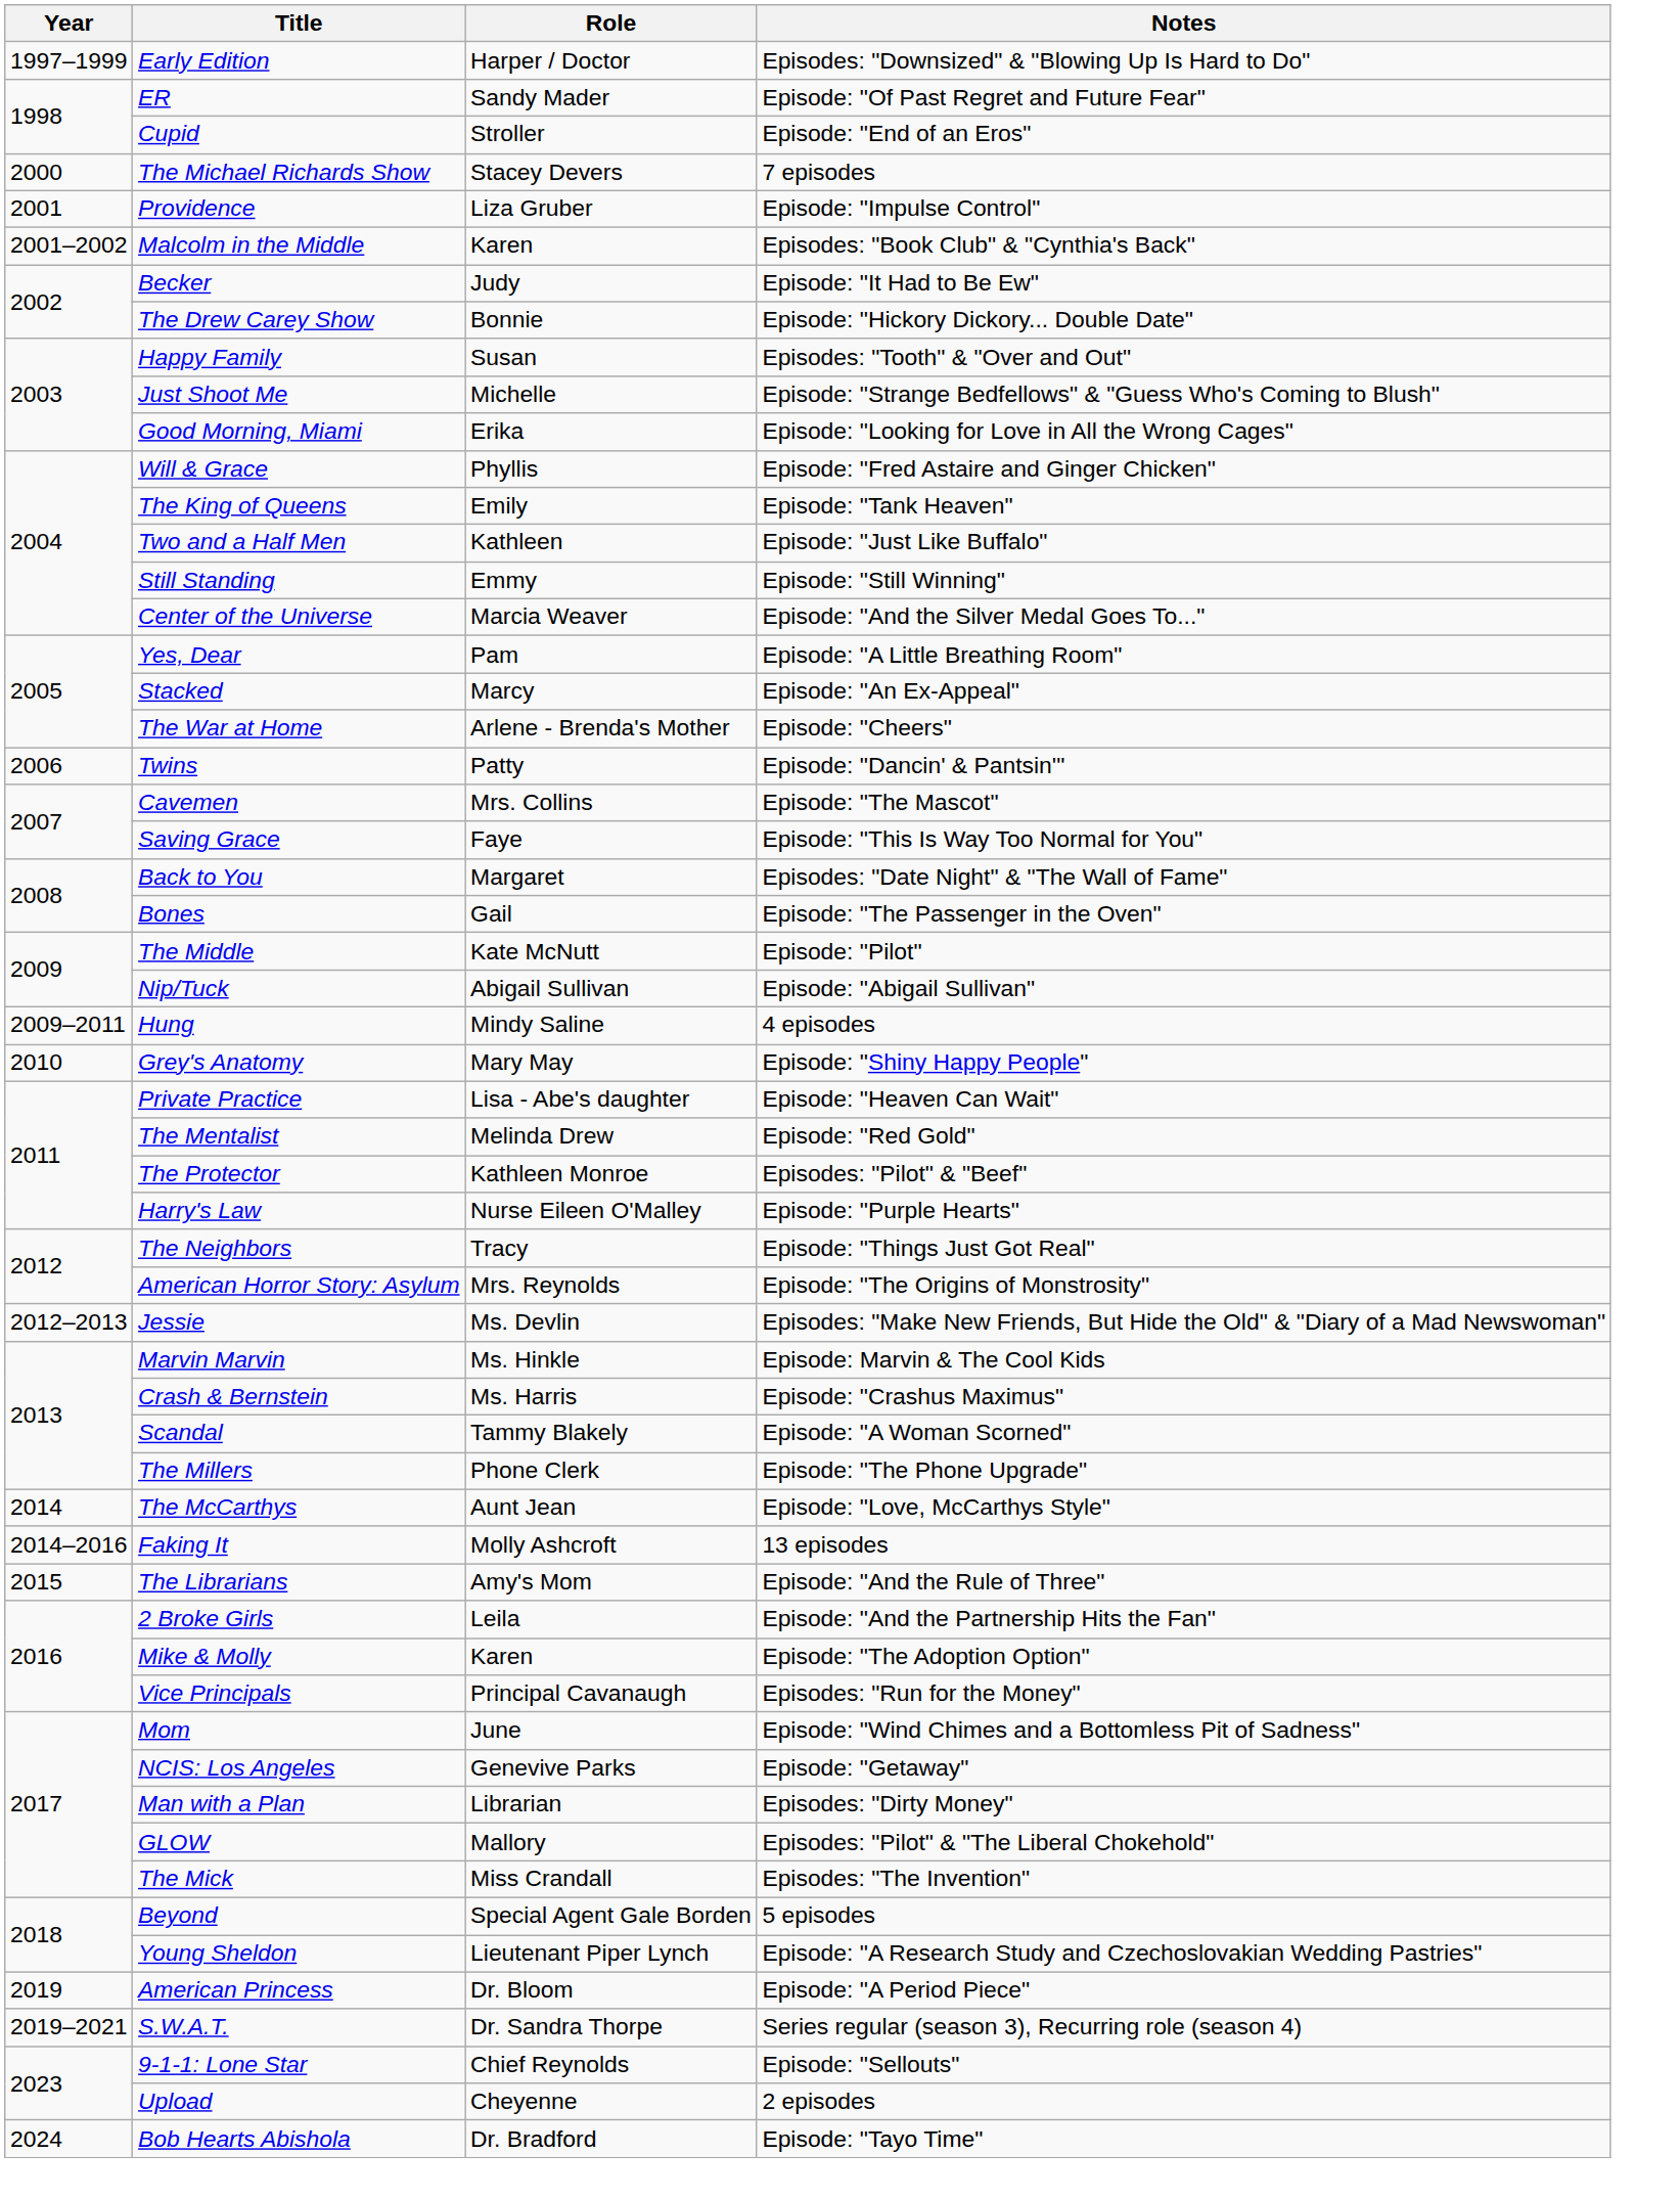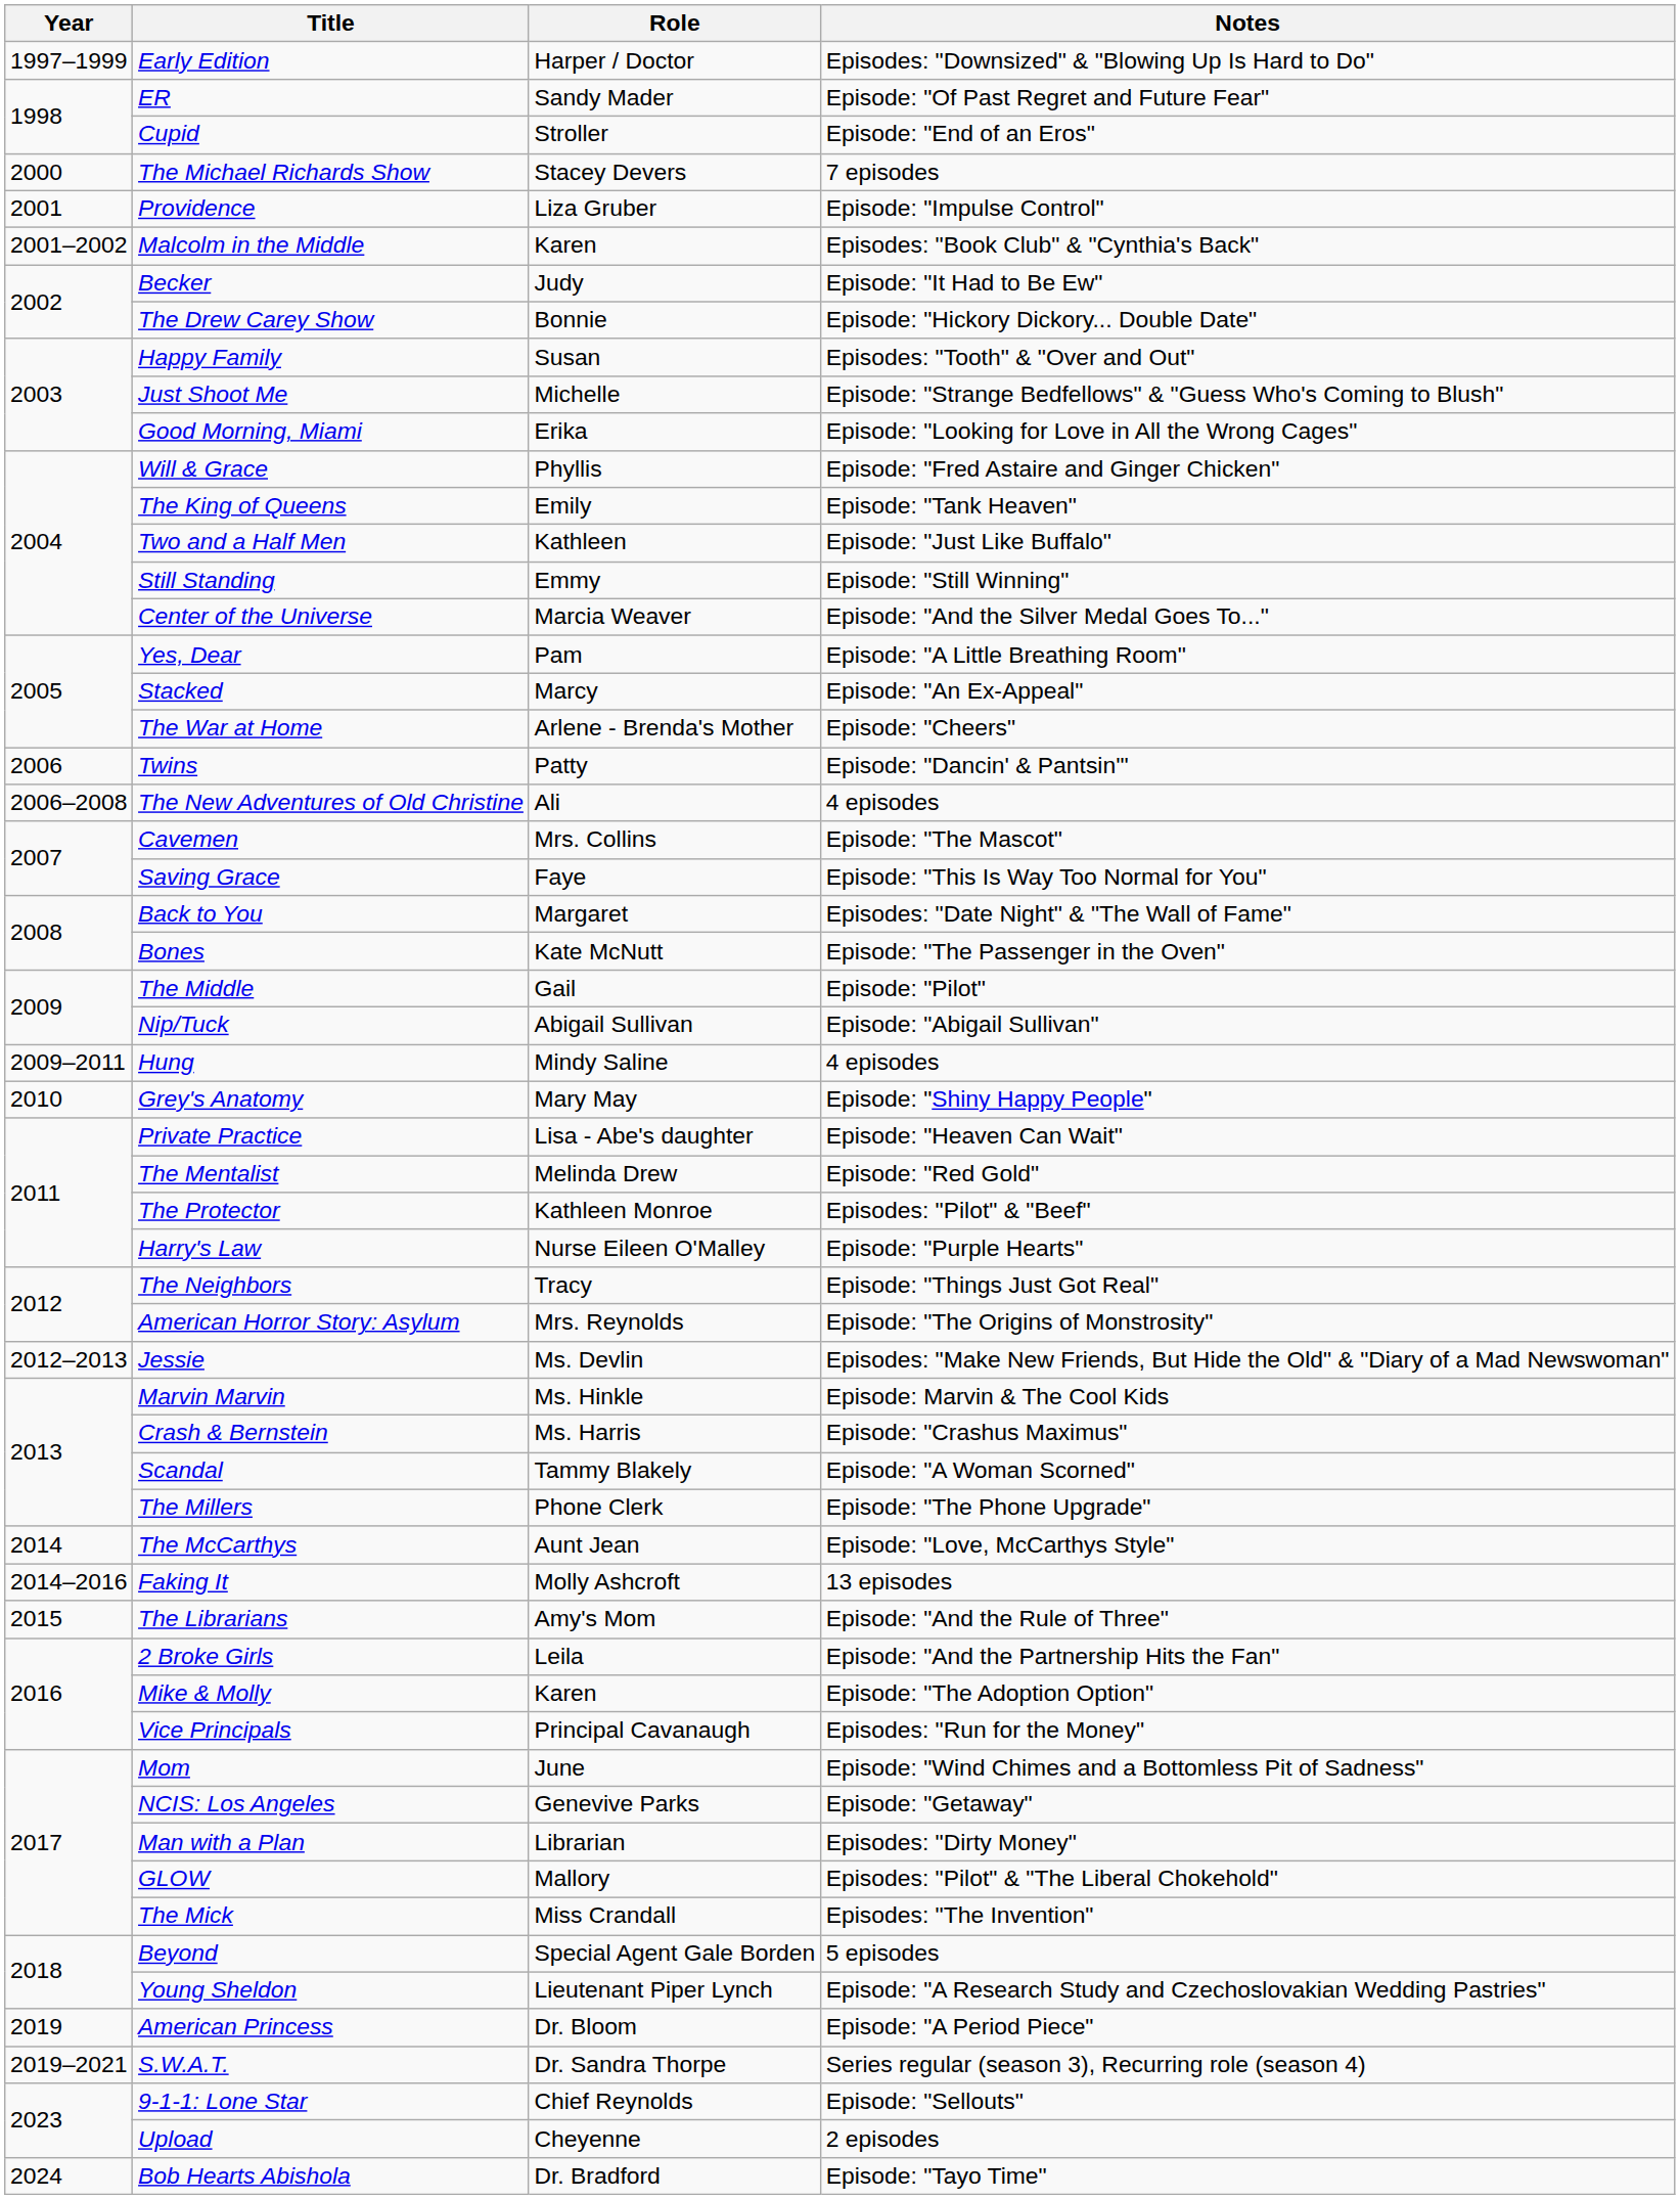 <table class="wikitable sortable">
 <tr>
 <th>Year</th>
 <th>Title</th>
 <th>Role</th>
 <th class = "unsortable">Notes</th>
 </tr>
 <tr>
 <td>1997–1999</td>
 <td><em><a href='#'>Early Edition</a></em></td>
 <td>Harper / Doctor</td>
 <td>Episodes: "Downsized" & "Blowing Up Is Hard to Do"</td>
 </tr>
 <tr>
 <td rowspan=2>1998</td>
 <td><em><a href='#'>ER</a></em></td>
 <td>Sandy Mader</td>
 <td>Episode: "Of Past Regret and Future Fear"</td>
 </tr>
 <tr>
 <td><em><a href='#'>Cupid</a></em></td>
 <td>Stroller</td>
 <td>Episode: "End of an Eros"</td>
 </tr>
 <tr>
 <td>2000</td>
 <td><em><a href='#'>The Michael Richards Show</a></em></td>
 <td>Stacey Devers</td>
 <td>7 episodes</td>
 </tr>
 <tr>
 <td>2001</td>
 <td><em><a href='#'>Providence</a></em></td>
 <td>Liza Gruber</td>
 <td>Episode: "Impulse Control"</td>
 </tr>
 <tr>
 <td>2001–2002</td>
 <td><em><a href='#'>Malcolm in the Middle</a></em></td>
 <td>Karen</td>
 <td>Episodes: "Book Club" & "Cynthia's Back"</td>
 </tr>
 <tr>
 <td rowspan=2>2002</td>
 <td><em><a href='#'>Becker</a></em></td>
 <td>Judy</td>
 <td>Episode: "It Had to Be Ew"</td>
 </tr>
 <tr>
 <td><em><a href='#'>The Drew Carey Show</a></em></td>
 <td>Bonnie</td>
 <td>Episode: "Hickory Dickory... Double Date"</td>
 </tr>
 <tr>
 <td rowspan=3>2003</td>
 <td><em><a href='#'>Happy Family</a></em></td>
 <td>Susan</td>
 <td>Episodes: "Tooth" & "Over and Out"</td>
 </tr>
 <tr>
 <td><em><a href='#'>Just Shoot Me</a></em></td>
 <td>Michelle</td>
 <td>Episode: "Strange Bedfellows" & "Guess Who's Coming to Blush"</td>
 </tr>
 <tr>
 <td><em><a href='#'>Good Morning, Miami</a></em></td>
 <td>Erika</td>
 <td>Episode: "Looking for Love in All the Wrong Cages"</td>
 </tr>
 <tr>
 <td rowspan=5>2004</td>
 <td><em><a href='#'>Will & Grace</a></em></td>
 <td>Phyllis</td>
 <td>Episode: "Fred Astaire and Ginger Chicken"</td>
 </tr>
 <tr>
 <td><em><a href='#'>The King of Queens</a></em></td>
 <td>Emily</td>
 <td>Episode: "Tank Heaven"</td>
 </tr>
 <tr>
 <td><em><a href='#'>Two and a Half Men</a></em></td>
 <td>Kathleen</td>
 <td>Episode: "Just Like Buffalo"</td>
 </tr>
 <tr>
 <td><em><a href='#'>Still Standing</a></em></td>
 <td>Emmy</td>
 <td>Episode: "Still Winning"</td>
 </tr>
 <tr>
 <td><em><a href='#'>Center of the Universe</a></em></td>
 <td>Marcia Weaver</td>
 <td>Episode: "And the Silver Medal Goes To..."</td>
 </tr>
 <tr>
 <td rowspan=3>2005</td>
 <td><em><a href='#'>Yes, Dear</a></em></td>
 <td>Pam</td>
 <td>Episode: "A Little Breathing Room"</td>
 </tr>
 <tr>
 <td><em><a href='#'>Stacked</a></em></td>
 <td>Marcy</td>
 <td>Episode: "An Ex-Appeal"</td>
 </tr>
 <tr>
 <td><em><a href='#'>The War at Home</a></em></td>
 <td>Arlene - Brenda's Mother</td>
 <td>Episode: "Cheers"</td>
 </tr>
 <tr>
 <td>2006</td>
 <td><em><a href='#'>Twins</a></em></td>
 <td>Patty</td>
 <td>Episode: "Dancin' & Pantsin'"</td>
 </tr>
 <tr>
+<td>2006–2008</td>
+<td><em><a href='#'>The New Adventures of Old Christine</a></em></td>
+<td>Ali</td>
+<td>4 episodes</td>
+</tr>
+<tr>
 <td rowspan=2>2007</td>
 <td><em><a href='#'>Cavemen</a></em></td>
 <td>Mrs. Collins</td>
 <td>Episode: "The Mascot"</td>
 </tr>
 <tr>
 <td><em><a href='#'>Saving Grace</a></em></td>
 <td>Faye</td>
 <td>Episode: "This Is Way Too Normal for You"</td>
 </tr>
 <tr>
 <td rowspan=2>2008</td>
 <td><em><a href='#'>Back to You</a></em></td>
 <td>Margaret</td>
 <td>Episodes: "Date Night" & "The Wall of Fame"</td>
 </tr>
 <tr>
 <td><em><a href='#'>Bones</a></em></td>
-<td>Gail</td>
+<td>Kate McNutt</td>
 <td>Episode: "The Passenger in the Oven"</td>
 </tr>
 <tr>
 <td rowspan=2>2009</td>
 <td><em><a href='#'>The Middle</a></em></td>
-<td>Kate McNutt</td>
+<td>Gail</td>
 <td>Episode: "Pilot"</td>
 </tr>
 <tr>
 <td><em><a href='#'>Nip/Tuck</a></em></td>
 <td>Abigail Sullivan</td>
 <td>Episode: "Abigail Sullivan"</td>
 </tr>
 <tr>
 <td>2009–2011</td>
 <td><em><a href='#'>Hung</a></em></td>
 <td>Mindy Saline</td>
 <td>4 episodes</td>
 </tr>
 <tr>
 <td>2010</td>
 <td><em><a href='#'>Grey's Anatomy</a></em></td>
 <td>Mary May</td>
 <td>Episode: "<a href='#'>Shiny Happy People</a>"</td>
 </tr>
 <tr>
 <td rowspan=4>2011</td>
 <td><em><a href='#'>Private Practice</a></em></td>
 <td>Lisa - Abe's daughter</td>
 <td>Episode: "Heaven Can Wait"</td>
 </tr>
 <tr>
 <td><em><a href='#'>The Mentalist</a></em></td>
 <td>Melinda Drew</td>
 <td>Episode: "Red Gold"</td>
 </tr>
 <tr>
 <td><em><a href='#'>The Protector</a></em></td>
 <td>Kathleen Monroe</td>
 <td>Episodes: "Pilot" & "Beef"</td>
 </tr>
 <tr>
 <td><em><a href='#'>Harry's Law</a></em></td>
 <td>Nurse Eileen O'Malley</td>
 <td>Episode: "Purple Hearts"</td>
 </tr>
 <tr>
 <td rowspan=2>2012</td>
 <td><em><a href='#'>The Neighbors</a></em></td>
 <td>Tracy</td>
 <td>Episode: "Things Just Got Real"</td>
 </tr>
 <tr>
 <td><em><a href='#'>American Horror Story: Asylum</a></em></td>
 <td>Mrs. Reynolds</td>
 <td>Episode: "The Origins of Monstrosity"</td>
 </tr>
 <tr>
 <td>2012–2013</td>
 <td><em><a href='#'>Jessie</a></em></td>
 <td>Ms. Devlin</td>
 <td>Episodes: "Make New Friends, But Hide the Old" & "Diary of a Mad Newswoman"</td>
 </tr>
 <tr>
 <td rowspan=4>2013</td>
 <td><em><a href='#'>Marvin Marvin</a></em></td>
 <td>Ms. Hinkle</td>
 <td>Episode: Marvin & The Cool Kids</td>
 </tr>
 <tr>
 <td><em><a href='#'>Crash & Bernstein</a></em></td>
 <td>Ms. Harris</td>
 <td>Episode: "Crashus Maximus"</td>
 </tr>
 <tr>
 <td><em><a href='#'>Scandal</a></em></td>
 <td>Tammy Blakely</td>
 <td>Episode: "A Woman Scorned"</td>
 </tr>
 <tr>
 <td><em><a href='#'>The Millers</a></em></td>
 <td>Phone Clerk</td>
 <td>Episode: "The Phone Upgrade"</td>
 </tr>
 <tr>
 <td>2014</td>
 <td><em><a href='#'>The McCarthys</a></em></td>
 <td>Aunt Jean</td>
 <td>Episode: "Love, McCarthys Style"</td>
 </tr>
 <tr>
 <td>2014–2016</td>
 <td><em><a href='#'>Faking It</a></em></td>
 <td>Molly Ashcroft</td>
 <td>13 episodes</td>
 </tr>
 <tr>
 <td>2015</td>
 <td><em><a href='#'>The Librarians</a></em></td>
 <td>Amy's Mom</td>
 <td>Episode: "And the Rule of Three"</td>
 </tr>
 <tr>
 <td rowspan=3>2016</td>
 <td><em><a href='#'>2 Broke Girls</a></em></td>
 <td>Leila</td>
 <td>Episode: "And the Partnership Hits the Fan"</td>
 </tr>
 <tr>
 <td><em><a href='#'>Mike & Molly</a></em></td>
 <td>Karen</td>
 <td>Episode: "The Adoption Option"</td>
 </tr>
 <tr>
 <td><em><a href='#'>Vice Principals</a></em></td>
 <td>Principal Cavanaugh</td>
 <td>Episodes: "Run for the Money"</td>
 </tr>
 <tr>
 <td rowspan=5>2017</td>
 <td><em><a href='#'>Mom</a></em></td>
 <td>June</td>
 <td>Episode: "Wind Chimes and a Bottomless Pit of Sadness"</td>
 </tr>
 <tr>
 <td><em><a href='#'>NCIS: Los Angeles</a></em></td>
 <td>Genevive Parks</td>
 <td>Episode: "Getaway"</td>
 </tr>
 <tr>
 <td><em><a href='#'>Man with a Plan</a></em></td>
 <td>Librarian</td>
 <td>Episodes: "Dirty Money"</td>
 </tr>
 <tr>
 <td><em><a href='#'>GLOW</a></em></td>
 <td>Mallory</td>
 <td>Episodes: "Pilot" & "The Liberal Chokehold"</td>
 </tr>
 <tr>
 <td><em><a href='#'>The Mick</a></em></td>
 <td>Miss Crandall</td>
 <td>Episodes: "The Invention"</td>
 </tr>
 <tr>
 <td rowspan=2>2018</td>
 <td><em><a href='#'>Beyond</a></em></td>
 <td>Special Agent Gale Borden</td>
 <td>5 episodes</td>
 </tr>
 <tr>
 <td><em><a href='#'>Young Sheldon</a></em></td>
 <td>Lieutenant Piper Lynch</td>
 <td>Episode: "A Research Study and Czechoslovakian Wedding Pastries"</td>
 </tr>
 <tr>
 <td>2019</td>
 <td><em><a href='#'>American Princess</a></em></td>
 <td>Dr. Bloom</td>
 <td>Episode: "A Period Piece"</td>
 </tr>
 <tr>
 <td>2019–2021</td>
 <td><em><a href='#'>S.W.A.T.</a></em></td>
 <td>Dr. Sandra Thorpe</td>
 <td>Series regular (season 3), Recurring role (season 4)</td>
 </tr>
 <tr>
 <td rowspan=2>2023</td>
 <td><em><a href='#'>9-1-1: Lone Star</a></em></td>
 <td>Chief Reynolds</td>
 <td>Episode: "Sellouts"</td>
 </tr>
 <tr>
 <td><em><a href='#'>Upload</a></em></td>
 <td>Cheyenne</td>
 <td>2 episodes</td>
 </tr>
 <tr>
 <td>2024</td>
 <td><em><a href='#'>Bob Hearts Abishola</a></em></td>
 <td>Dr. Bradford</td>
 <td>Episode: "Tayo Time"</td>
 </tr>
 </table>
